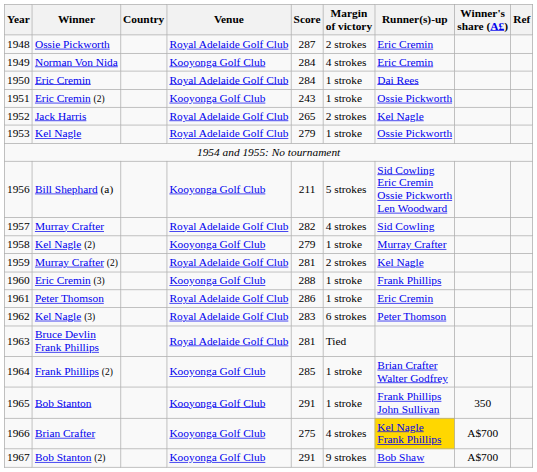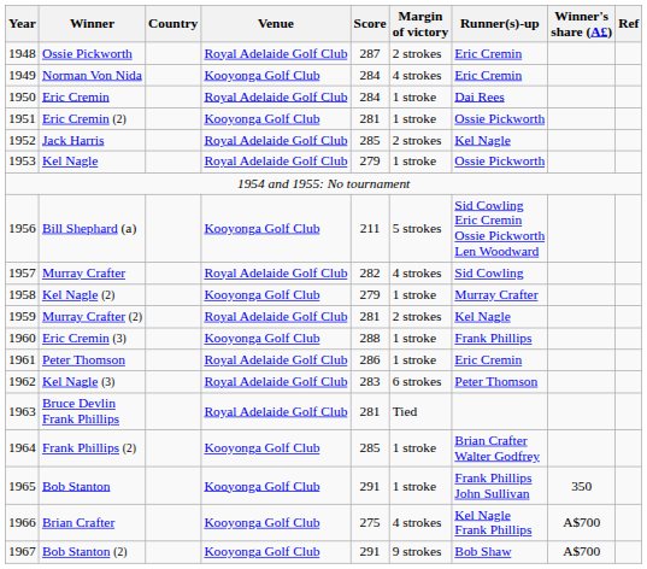 <table class="wikitable">
 <tr>
 <th>Year</th>
 <th>Winner</th>
 <th>Country</th>
 <th>Venue</th>
 <th>Score</th>
 <th>Margin<br>of victory</th>
 <th>Runner(s)-up</th>
 <th>Winner's<br>share (<a href='#'>A£</a>)</th>
 <th>Ref</th>
 </tr>
 <tr>
 <td>1948</td>
 <td><a href='#'>Ossie Pickworth</a></td>
 <td></td>
 <td><a href='#'>Royal Adelaide Golf Club</a></td>
 <td align=center>287</td>
 <td>2 strokes</td>
 <td> <a href='#'>Eric Cremin</a></td>
 <td align=center></td>
 <td></td>
 </tr>
 <tr>
 <td>1949</td>
 <td><a href='#'>Norman Von Nida</a></td>
 <td></td>
 <td><a href='#'>Kooyonga Golf Club</a></td>
 <td align=center>284</td>
 <td>4 strokes</td>
 <td> <a href='#'>Eric Cremin</a></td>
 <td align=center></td>
 <td></td>
 </tr>
 <tr>
 <td>1950</td>
 <td><a href='#'>Eric Cremin</a></td>
 <td></td>
 <td><a href='#'>Royal Adelaide Golf Club</a></td>
 <td align=center>284</td>
 <td>1 stroke</td>
 <td> <a href='#'>Dai Rees</a></td>
 <td align=center></td>
 <td></td>
 </tr>
 <tr>
 <td>1951</td>
 <td><a href='#'>Eric Cremin</a> <small>(2)</small></td>
 <td></td>
 <td><a href='#'>Kooyonga Golf Club</a></td>
-<td align=center>243</td>
+<td align=center>281</td>
 <td>1 stroke</td>
 <td> <a href='#'>Ossie Pickworth</a></td>
 <td align=center></td>
 <td></td>
 </tr>
 <tr>
 <td>1952</td>
 <td><a href='#'>Jack Harris</a></td>
 <td></td>
 <td><a href='#'>Royal Adelaide Golf Club</a></td>
-<td align=center>265</td>
+<td align=center>285</td>
 <td>2 strokes</td>
 <td> <a href='#'>Kel Nagle</a></td>
 <td align=center></td>
 <td></td>
 </tr>
 <tr>
 <td>1953</td>
 <td><a href='#'>Kel Nagle</a></td>
 <td></td>
 <td><a href='#'>Royal Adelaide Golf Club</a></td>
 <td align=center>279</td>
 <td>1 stroke</td>
 <td> <a href='#'>Ossie Pickworth</a></td>
 <td align=center></td>
 <td></td>
 </tr>
 <tr>
 <td align=center colspan=9><em>1954 and 1955: No tournament</em></td>
 </tr>
 <tr>
 <td>1956</td>
 <td><a href='#'>Bill Shephard</a> (a)</td>
 <td></td>
 <td><a href='#'>Kooyonga Golf Club</a></td>
 <td align=center>211</td>
 <td>5 strokes</td>
 <td> <a href='#'>Sid Cowling</a><br> <a href='#'>Eric Cremin</a><br> <a href='#'>Ossie Pickworth</a><br> <a href='#'>Len Woodward</a></td>
 <td align=center></td>
 <td></td>
 </tr>
 <tr>
 <td>1957</td>
 <td><a href='#'>Murray Crafter</a></td>
 <td></td>
 <td><a href='#'>Royal Adelaide Golf Club</a></td>
 <td align=center>282</td>
 <td>4 strokes</td>
 <td> <a href='#'>Sid Cowling</a></td>
 <td align=center></td>
 <td></td>
 </tr>
 <tr>
 <td>1958</td>
 <td><a href='#'>Kel Nagle</a> <small>(2)</small></td>
 <td></td>
 <td><a href='#'>Kooyonga Golf Club</a></td>
 <td align=center>279</td>
 <td>1 stroke</td>
 <td> <a href='#'>Murray Crafter</a></td>
 <td align=center></td>
 <td></td>
 </tr>
 <tr>
 <td>1959</td>
 <td><a href='#'>Murray Crafter</a> <small>(2)</small></td>
 <td></td>
 <td><a href='#'>Royal Adelaide Golf Club</a></td>
 <td align=center>281</td>
 <td>2 strokes</td>
 <td> <a href='#'>Kel Nagle</a></td>
 <td align=center></td>
 <td></td>
 </tr>
 <tr>
 <td>1960</td>
 <td><a href='#'>Eric Cremin</a> <small>(3)</small></td>
 <td></td>
 <td><a href='#'>Kooyonga Golf Club</a></td>
 <td align=center>288</td>
 <td>1 stroke</td>
 <td> <a href='#'>Frank Phillips</a></td>
 <td align=center></td>
 <td></td>
 </tr>
 <tr>
 <td>1961</td>
 <td><a href='#'>Peter Thomson</a></td>
 <td></td>
 <td><a href='#'>Royal Adelaide Golf Club</a></td>
 <td align=center>286</td>
 <td>1 stroke</td>
 <td> <a href='#'>Eric Cremin</a></td>
 <td align=center></td>
 <td></td>
 </tr>
 <tr>
 <td>1962</td>
 <td><a href='#'>Kel Nagle</a> <small>(3)</small></td>
 <td></td>
 <td><a href='#'>Royal Adelaide Golf Club</a></td>
 <td align=center>283</td>
 <td>6 strokes</td>
 <td> <a href='#'>Peter Thomson</a></td>
 <td align=center></td>
 <td></td>
 </tr>
 <tr>
 <td>1963</td>
 <td><a href='#'>Bruce Devlin</a><br><a href='#'>Frank Phillips</a></td>
 <td><br></td>
 <td><a href='#'>Royal Adelaide Golf Club</a></td>
 <td align=center>281</td>
 <td>Tied</td>
 <td></td>
 <td align=center></td>
 <td></td>
 </tr>
 <tr>
 <td>1964</td>
 <td><a href='#'>Frank Phillips</a> <small>(2)</small></td>
 <td></td>
 <td><a href='#'>Kooyonga Golf Club</a></td>
 <td align=center>285</td>
 <td>1 stroke</td>
 <td> <a href='#'>Brian Crafter</a><br> <a href='#'>Walter Godfrey</a></td>
 <td align=center></td>
 <td></td>
 </tr>
 <tr>
 <td>1965</td>
 <td><a href='#'>Bob Stanton</a></td>
 <td></td>
 <td><a href='#'>Kooyonga Golf Club</a></td>
 <td align=center>291</td>
 <td>1 stroke</td>
 <td> <a href='#'>Frank Phillips</a><br> <a href='#'>John Sullivan</a></td>
 <td align=center>350</td>
 <td></td>
 </tr>
 <tr>
 <td>1966</td>
 <td><a href='#'>Brian Crafter</a></td>
 <td></td>
 <td><a href='#'>Kooyonga Golf Club</a></td>
 <td align=center>275</td>
 <td>4 strokes</td>
-<td style="background: gold;"> <a href='#'>Kel Nagle</a><br> <a href='#'>Frank Phillips</a></td>
+<td> <a href='#'>Kel Nagle</a><br> <a href='#'>Frank Phillips</a></td>
 <td align=center>A$700</td>
 <td></td>
 </tr>
 <tr>
 <td>1967</td>
 <td><a href='#'>Bob Stanton</a> <small>(2)</small></td>
 <td></td>
 <td><a href='#'>Kooyonga Golf Club</a></td>
 <td align=center>291</td>
 <td>9 strokes</td>
 <td> <a href='#'>Bob Shaw</a></td>
 <td align=center>A$700</td>
 <td></td>
 </tr>
 </table>
